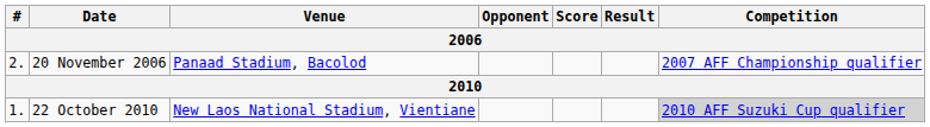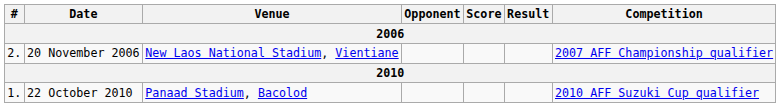 <table class="wikitable" style="font-size:90%">
 <tr>
 <th>#</th>
 <th>Date</th>
 <th>Venue</th>
 <th>Opponent</th>
 <th>Score</th>
 <th>Result</th>
 <th>Competition</th>
 </tr>
 <tr>
 <th colspan="7">2006</th>
 </tr>
 <tr>
 <td>2.</td>
 <td>20 November 2006</td>
-<td><a href='#'>Panaad Stadium</a>, <a href='#'>Bacolod</a></td>
+<td><a href='#'>New Laos National Stadium</a>, <a href='#'>Vientiane</a></td>
 <td></td>
 <td></td>
 <td></td>
 <td><a href='#'>2007 AFF Championship qualifier</a></td>
 </tr>
 <tr>
 <th colspan="7">2010</th>
 </tr>
 <tr>
 <td>1.</td>
 <td>22 October 2010</td>
-<td><a href='#'>New Laos National Stadium</a>, <a href='#'>Vientiane</a></td>
+<td><a href='#'>Panaad Stadium</a>, <a href='#'>Bacolod</a></td>
 <td></td>
 <td></td>
 <td></td>
-<td style="background: lightgrey;"><a href='#'>2010 AFF Suzuki Cup qualifier</a></td>
+<td><a href='#'>2010 AFF Suzuki Cup qualifier</a></td>
 </tr>
 </table>
